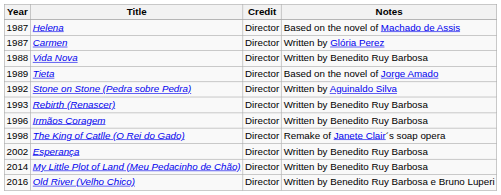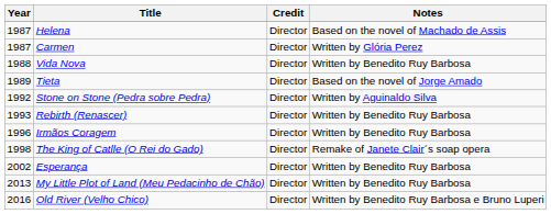 <table class="wikitable">
 <tr>
 <th>Year</th>
 <th>Title</th>
 <th>Credit</th>
 <th>Notes</th>
 </tr>
 <tr>
 </tr>
 <tr>
 <td>1987</td>
 <td><em><a href='#'>Helena</a></em></td>
 <td>Director</td>
 <td>Based on the novel of <a href='#'>Machado de Assis</a></td>
 </tr>
 <tr>
 <td>1987</td>
 <td><em><a href='#'>Carmen</a></em></td>
 <td>Director</td>
 <td>Written by <a href='#'>Glória Perez</a></td>
 </tr>
 <tr>
 <td>1988</td>
 <td><em><a href='#'>Vida Nova</a></em></td>
 <td>Director</td>
 <td>Written by Benedito Ruy Barbosa</td>
 </tr>
 <tr>
 <td>1989</td>
 <td><em><a href='#'>Tieta</a></em></td>
 <td>Director</td>
 <td>Based on the novel of <a href='#'>Jorge Amado</a></td>
 </tr>
 <tr>
 <td>1992</td>
 <td><em><a href='#'>Stone on Stone (Pedra sobre Pedra)</a></em></td>
 <td>Director</td>
 <td>Written by <a href='#'>Aguinaldo Silva</a></td>
 </tr>
 <tr>
 <td>1993</td>
 <td><em><a href='#'>Rebirth (Renascer)</a></em></td>
 <td>Director</td>
 <td>Written by Benedito Ruy Barbosa</td>
 </tr>
 <tr>
 <td>1996</td>
 <td><em><a href='#'>Irmãos Coragem</a></em></td>
 <td>Director</td>
 <td>Written by Benedito Ruy Barbosa</td>
 </tr>
 <tr>
 <td>1998</td>
 <td><em><a href='#'>The King of Catlle (O Rei do Gado)</a></em></td>
 <td>Director</td>
 <td>Remake of <a href='#'>Janete Clair</a>´s soap opera</td>
 </tr>
 <tr>
 <td>2002</td>
 <td><em><a href='#'>Esperança</a></em></td>
 <td>Director</td>
 <td>Written by Benedito Ruy Barbosa</td>
 </tr>
 <tr>
-<td>2014</td>
+<td>2013</td>
 <td><em><a href='#'>My Little Plot of Land (Meu Pedacinho de Chão)</a></em></td>
 <td>Director</td>
 <td>Written by Benedito Ruy Barbosa</td>
 </tr>
 <tr>
 <td>2016</td>
 <td><em><a href='#'>Old River (Velho Chico)</a></em></td>
 <td>Director</td>
 <td>Written by Benedito Ruy Barbosa e Bruno Luperi</td>
 </tr>
 </table>
